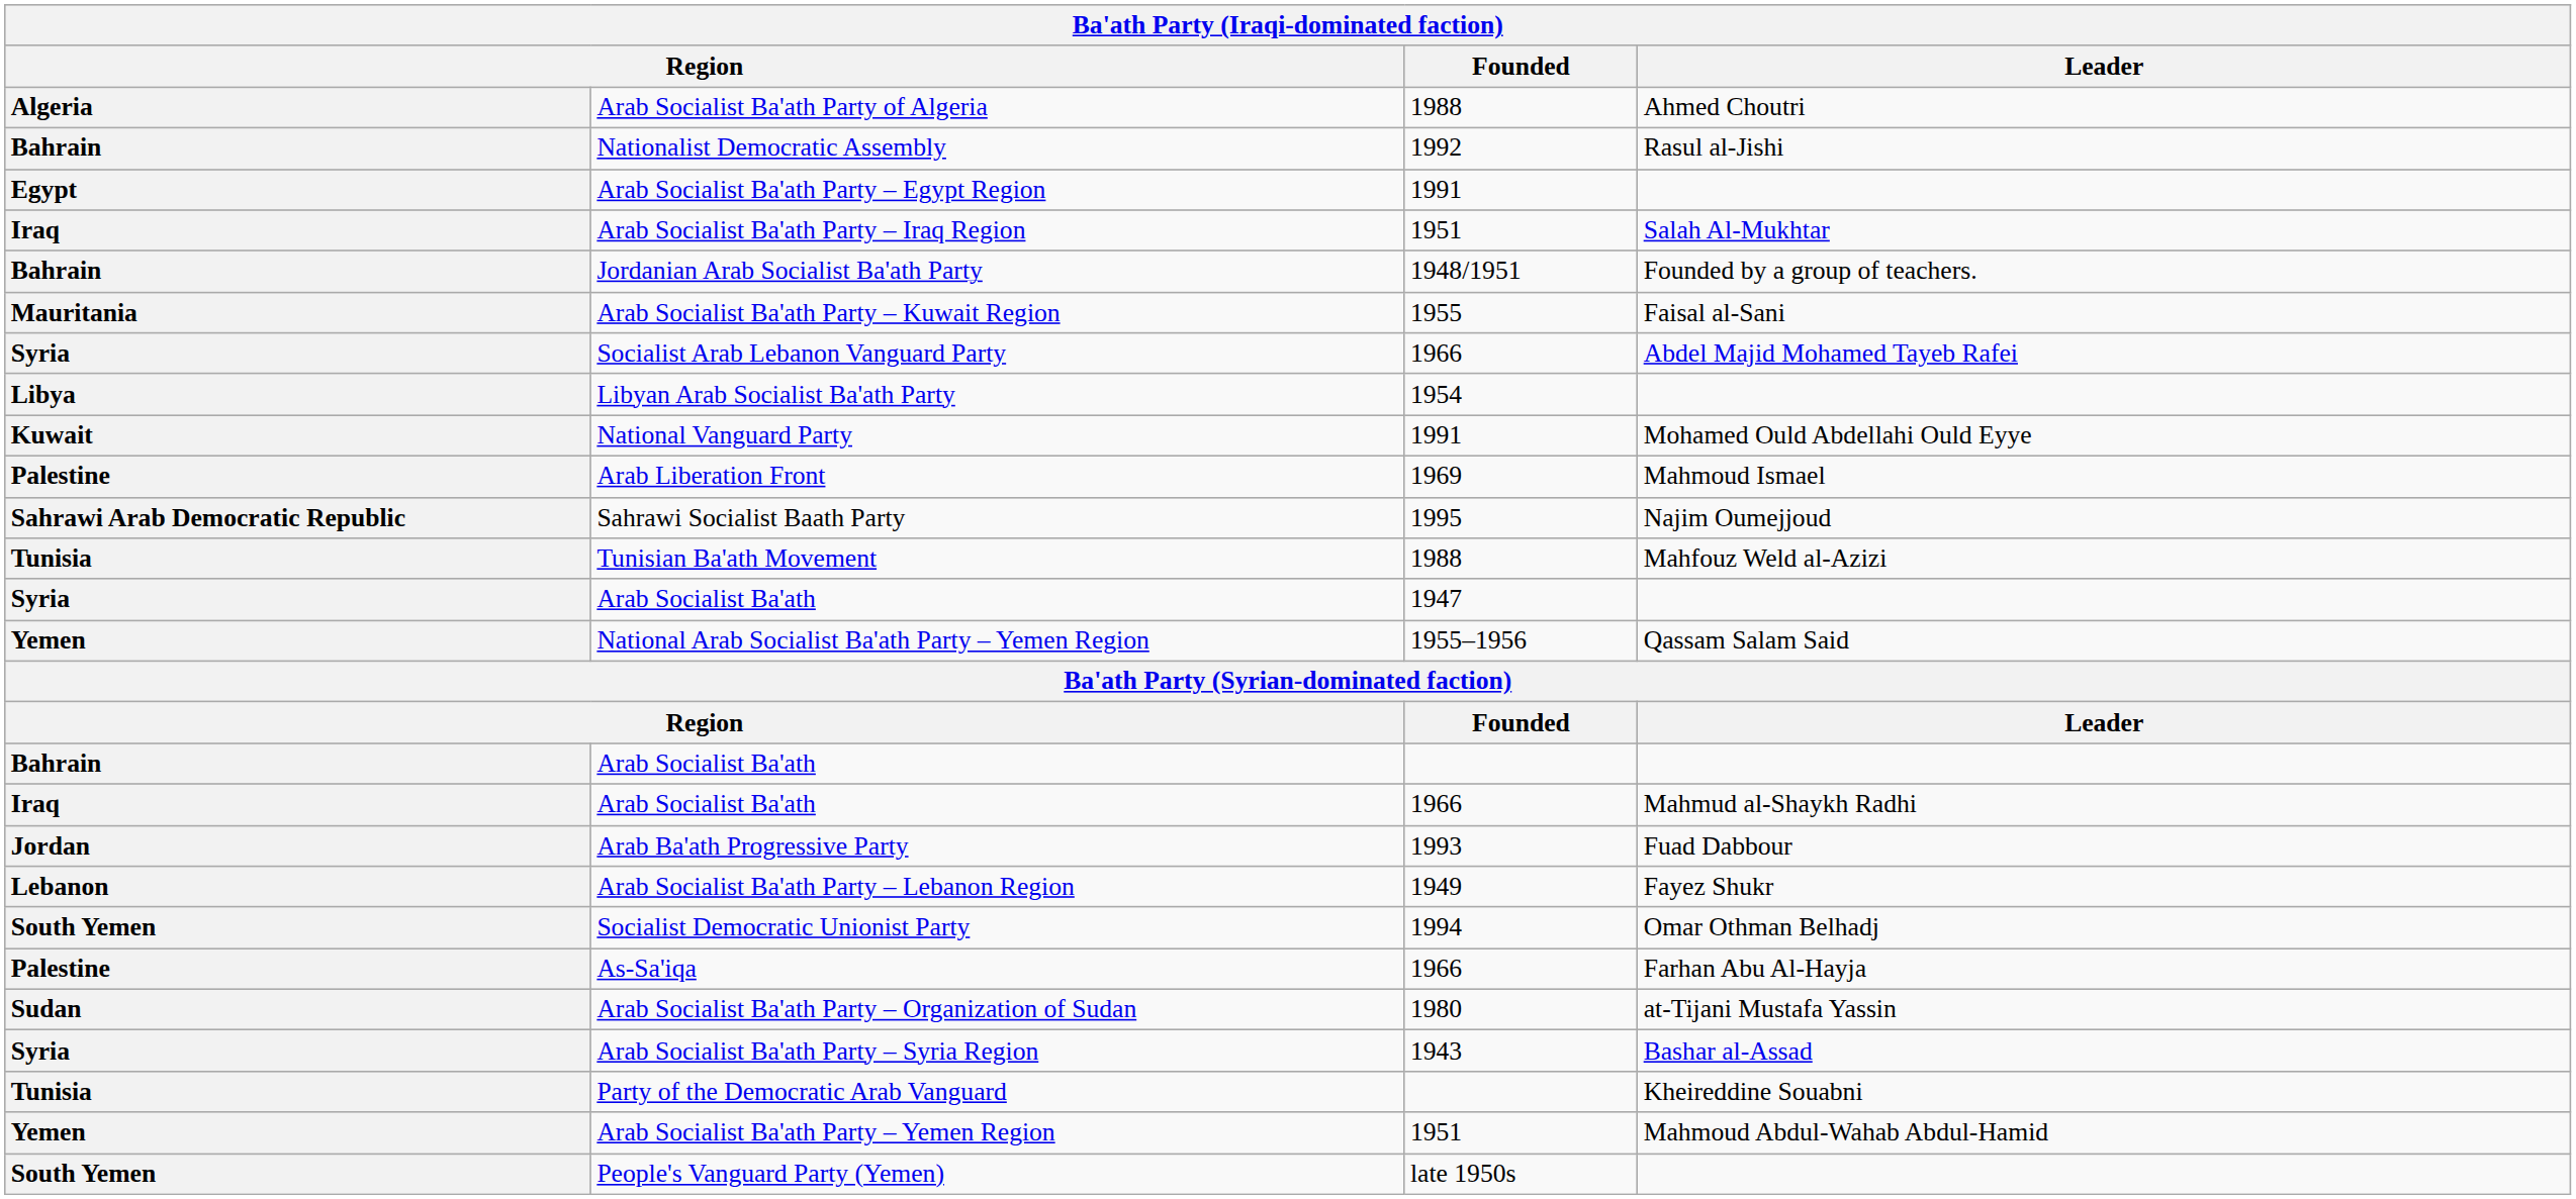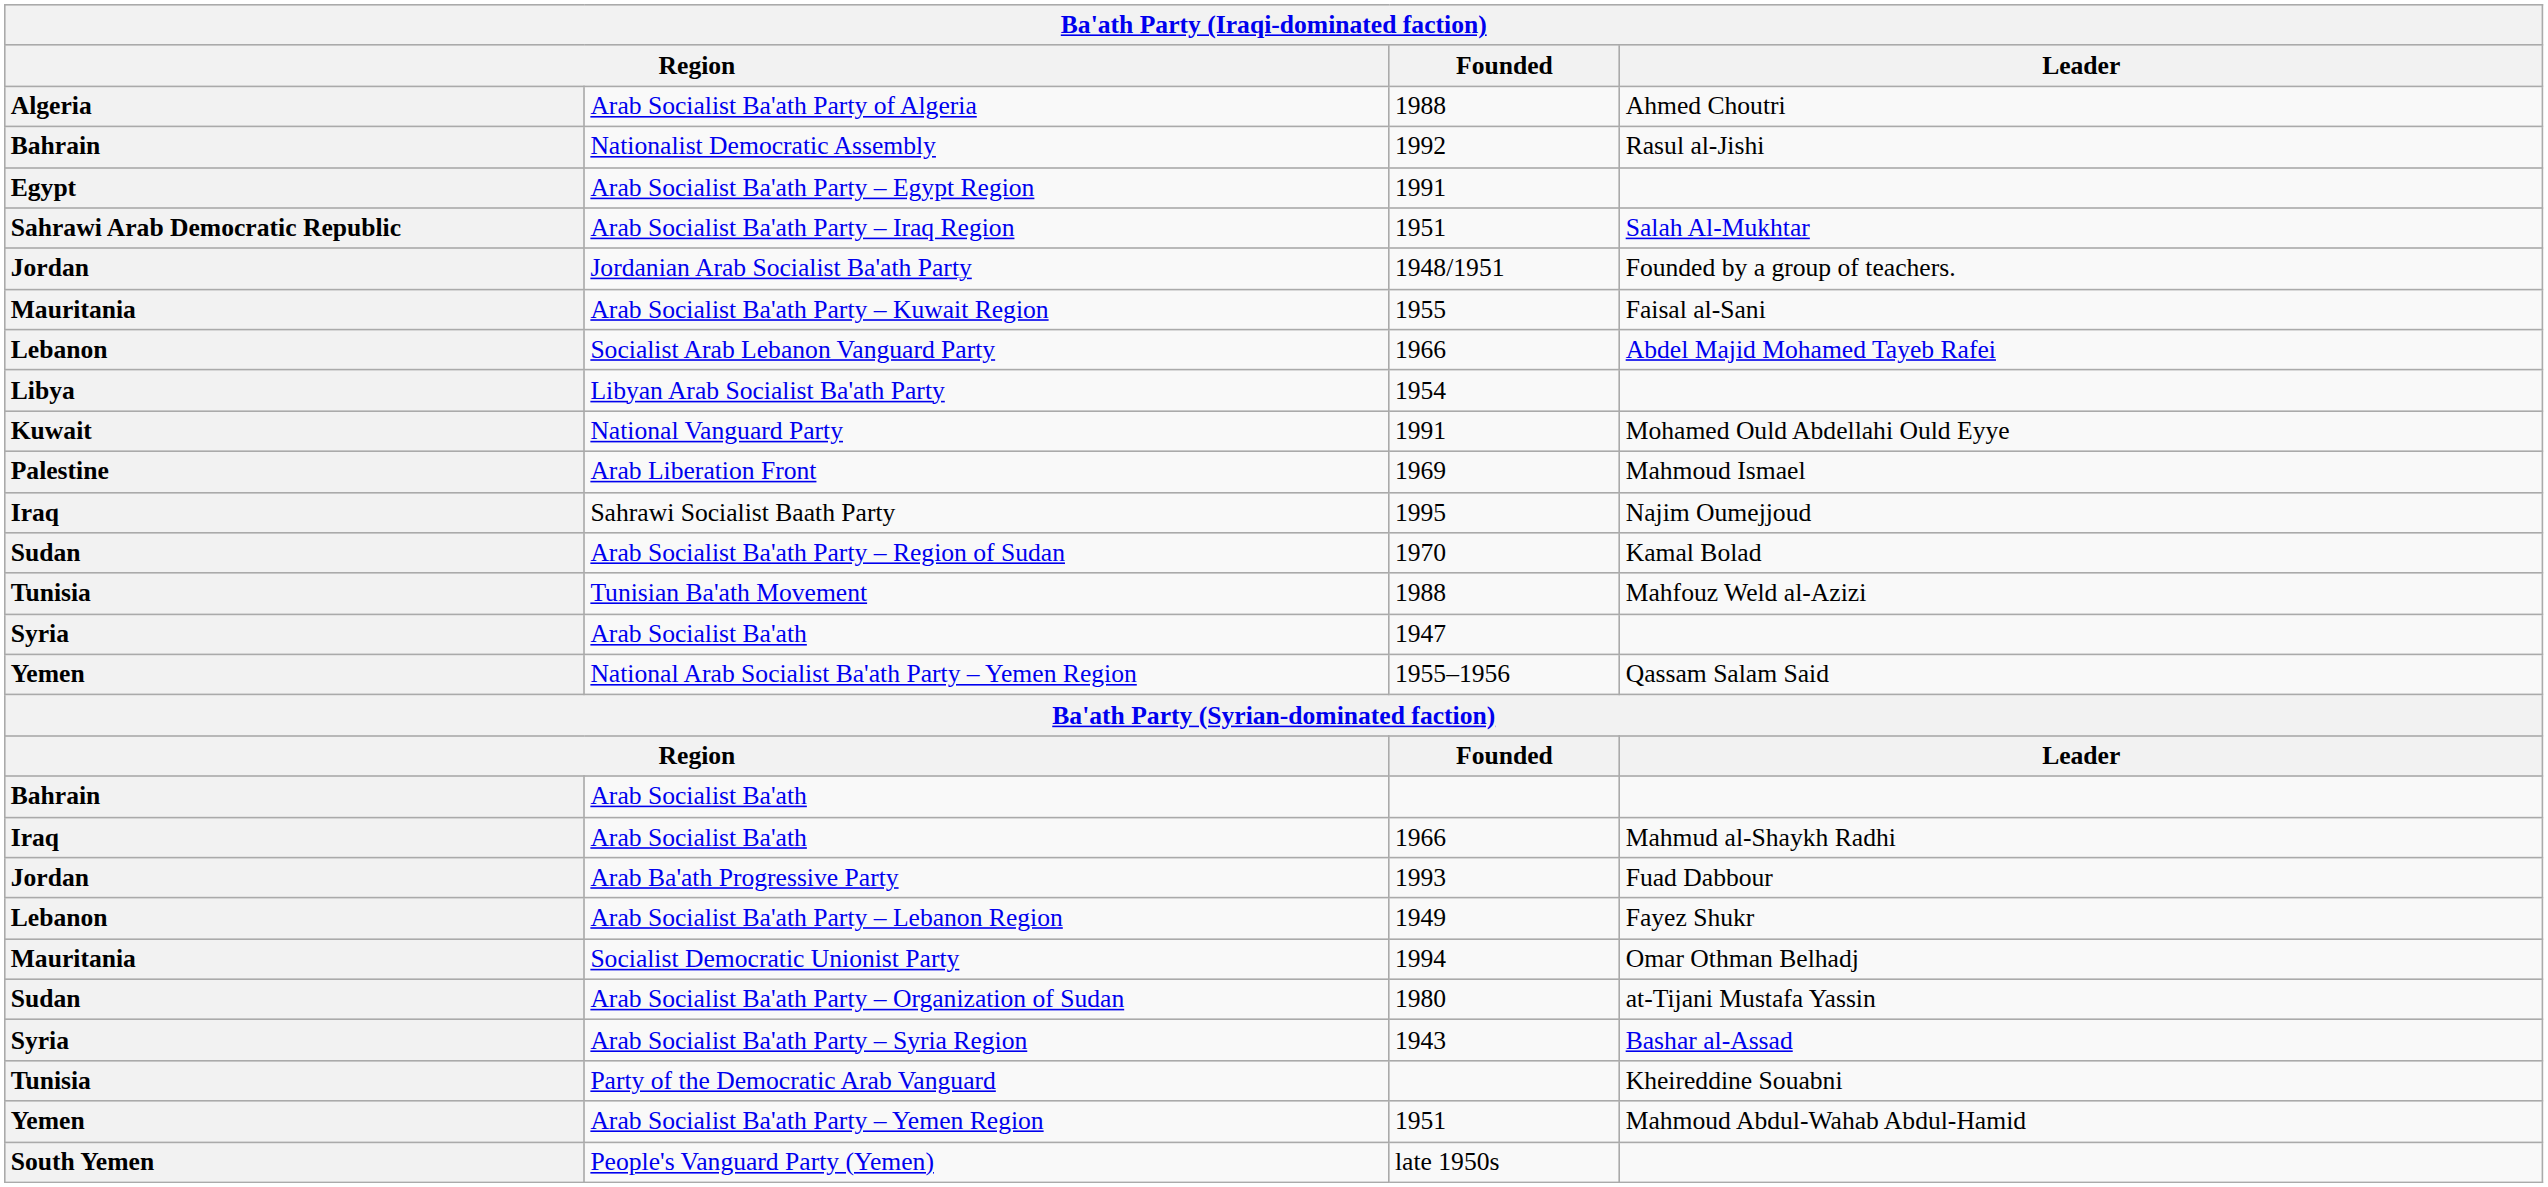 <table class="wikitable" width=80%>
 <tr>
 <th colspan="4" align="center"><a href='#'>Ba'ath Party (Iraqi-dominated faction)</a></th>
 </tr>
 <tr>
 <th style="width:30%" colspan="2">Region</th>
 <th style="width:5%">Founded</th>
 <th style="width:20%">Leader</th>
 </tr>
 <tr>
 <th style="text-align:left">Algeria</th>
 <td style="text-align:left"><a href='#'>Arab Socialist Ba'ath Party of Algeria</a></td>
 <td>1988</td>
 <td>Ahmed Choutri</td>
 </tr>
 <tr>
 <th style="text-align:left">Bahrain</th>
 <td style="text-align:left"><a href='#'>Nationalist Democratic Assembly</a></td>
 <td>1992</td>
 <td>Rasul al-Jishi</td>
 </tr>
 <tr>
 <th style="text-align:left">Egypt</th>
 <td style="text-align:left"><a href='#'>Arab Socialist Ba'ath Party – Egypt Region</a></td>
 <td>1991</td>
 </tr>
 <tr>
-<th style="text-align:left">Iraq</th>
+<th style="text-align:left">Sahrawi Arab Democratic Republic</th>
 <td style="text-align:left"><a href='#'>Arab Socialist Ba'ath Party – Iraq Region</a></td>
 <td>1951</td>
 <td><a href='#'>Salah Al-Mukhtar</a></td>
 </tr>
 <tr>
-<th style="text-align:left">Bahrain</th>
+<th style="text-align:left">Jordan</th>
 <td style="text-align:left"><a href='#'>Jordanian Arab Socialist Ba'ath Party</a></td>
 <td>1948/1951</td>
 <td>Founded by a group of teachers.</td>
 </tr>
 <tr>
 <th style="text-align:left">Mauritania</th>
 <td style="text-align:left"><a href='#'>Arab Socialist Ba'ath Party – Kuwait Region</a></td>
 <td>1955</td>
 <td>Faisal al-Sani</td>
 </tr>
 <tr>
-<th style="text-align:left">Syria</th>
+<th style="text-align:left">Lebanon</th>
 <td style="text-align:left"><a href='#'>Socialist Arab Lebanon Vanguard Party</a></td>
 <td>1966</td>
 <td><a href='#'>Abdel Majid Mohamed Tayeb Rafei</a></td>
 </tr>
 <tr>
 <th style="text-align:left">Libya</th>
 <td style="text-align:left"><a href='#'>Libyan Arab Socialist Ba'ath Party</a></td>
 <td>1954</td>
 <td></td>
 </tr>
 <tr>
 <th style="text-align:left">Kuwait</th>
 <td style="text-align:left"><a href='#'>National Vanguard Party</a></td>
 <td>1991</td>
 <td>Mohamed Ould Abdellahi Ould Eyye</td>
 </tr>
 <tr>
 <th style="text-align:left">Palestine</th>
 <td style="text-align:left"><a href='#'>Arab Liberation Front</a></td>
 <td>1969</td>
 <td>Mahmoud Ismael</td>
 </tr>
 <tr>
-<th style="text-align:left">Sahrawi Arab Democratic Republic</th>
+<th style="text-align:left">Iraq</th>
 <td style="text-align:left">Sahrawi Socialist Baath Party</td>
 <td>1995</td>
 <td>Najim Oumejjoud</td>
+</tr>
+<tr>
+<th style="text-align:left">Sudan</th>
+<td style="text-align:left"><a href='#'>Arab Socialist Ba'ath Party – Region of Sudan</a></td>
+<td>1970</td>
+<td>Kamal Bolad</td>
 </tr>
 <tr>
 <th style="text-align:left">Tunisia</th>
 <td style="text-align:left"><a href='#'>Tunisian Ba'ath Movement</a></td>
 <td>1988</td>
 <td>Mahfouz Weld al-Azizi</td>
 </tr>
 <tr>
 <th style="text-align:left">Syria</th>
 <td style="text-align:left"><a href='#'>Arab Socialist Ba'ath</a></td>
 <td>1947</td>
 <td></td>
 </tr>
 <tr>
 <th style="text-align:left">Yemen</th>
 <td style="text-align:left"><a href='#'>National Arab Socialist Ba'ath Party – Yemen Region</a></td>
 <td>1955–1956</td>
 <td>Qassam Salam Said</td>
 </tr>
 <tr>
 <th colspan="4" align="center"><a href='#'>Ba'ath Party (Syrian-dominated faction)</a></th>
 </tr>
 <tr>
 <th style="width:30%" colspan="2">Region</th>
 <th style="width:5%">Founded</th>
 <th style="width:20%">Leader</th>
 </tr>
 <tr>
 <th style="text-align:left">Bahrain</th>
 <td style="text-align:left"><a href='#'>Arab Socialist Ba'ath</a></td>
 <td></td>
 <td></td>
 </tr>
 <tr>
 <th style="text-align:left">Iraq</th>
 <td style="text-align:left"><a href='#'>Arab Socialist Ba'ath</a></td>
 <td>1966</td>
 <td>Mahmud al-Shaykh Radhi</td>
 </tr>
 <tr>
 <th style="text-align:left">Jordan</th>
 <td style="text-align:left"><a href='#'>Arab Ba'ath Progressive Party</a></td>
 <td>1993</td>
 <td>Fuad Dabbour</td>
 </tr>
 <tr>
 <th style="text-align:left">Lebanon</th>
 <td style="text-align:left"><a href='#'>Arab Socialist Ba'ath Party – Lebanon Region</a></td>
 <td>1949</td>
 <td>Fayez Shukr</td>
 </tr>
 <tr>
-<th style="text-align:left">South Yemen</th>
+<th style="text-align:left">Mauritania</th>
 <td style="text-align:left"><a href='#'>Socialist Democratic Unionist Party</a></td>
 <td>1994</td>
 <td>Omar Othman Belhadj</td>
-</tr>
-<tr>
-<th style="text-align:left">Palestine</th>
-<td style="text-align:left"><a href='#'>As-Sa'iqa</a></td>
-<td>1966</td>
-<td>Farhan Abu Al-Hayja</td>
 </tr>
 <tr>
 <th style="text-align:left">Sudan</th>
 <td style="text-align:left"><a href='#'>Arab Socialist Ba'ath Party – Organization of Sudan</a></td>
 <td>1980</td>
 <td>at-Tijani Mustafa Yassin</td>
 </tr>
 <tr>
 <th style="text-align:left">Syria</th>
 <td style="text-align:left"><a href='#'>Arab Socialist Ba'ath Party – Syria Region</a></td>
 <td>1943</td>
 <td><a href='#'>Bashar al-Assad</a></td>
 </tr>
 <tr>
 <th style="text-align:left">Tunisia</th>
 <td style="text-align:left"><a href='#'>Party of the Democratic Arab Vanguard</a></td>
 <td></td>
 <td>Kheireddine Souabni</td>
 </tr>
 <tr>
 <th style="text-align:left">Yemen</th>
 <td style="text-align:left"><a href='#'>Arab Socialist Ba'ath Party – Yemen Region</a></td>
 <td>1951</td>
 <td>Mahmoud Abdul-Wahab Abdul-Hamid</td>
 </tr>
 <tr>
 <th style="text-align:left">South Yemen</th>
 <td style="text-align:left"><a href='#'>People's Vanguard Party (Yemen)</a></td>
 <td>late 1950s</td>
 </tr>
 </table>
